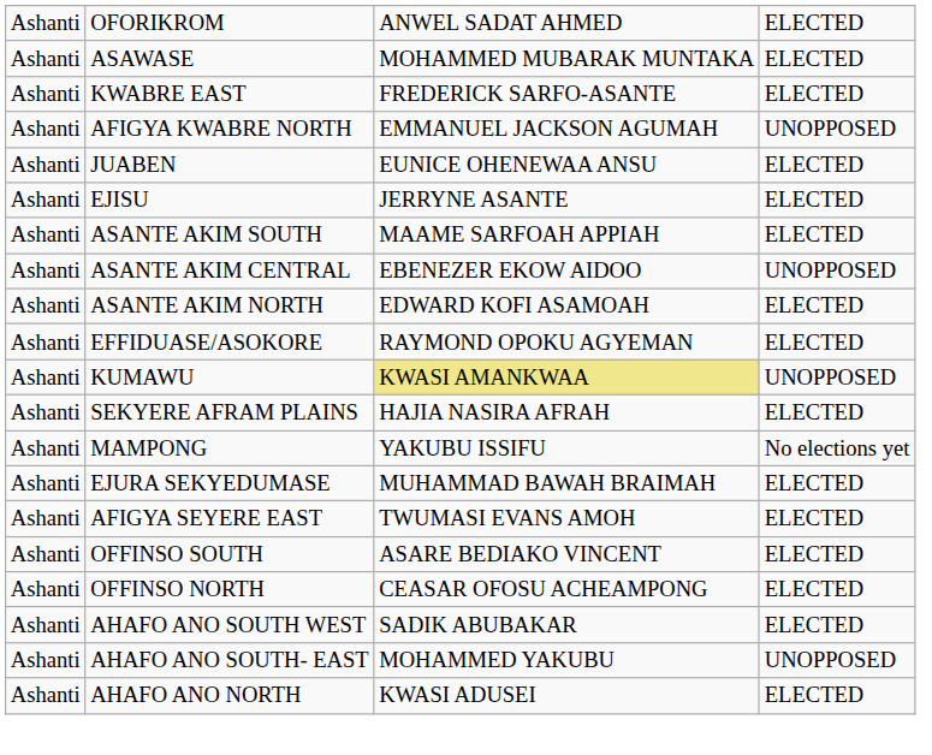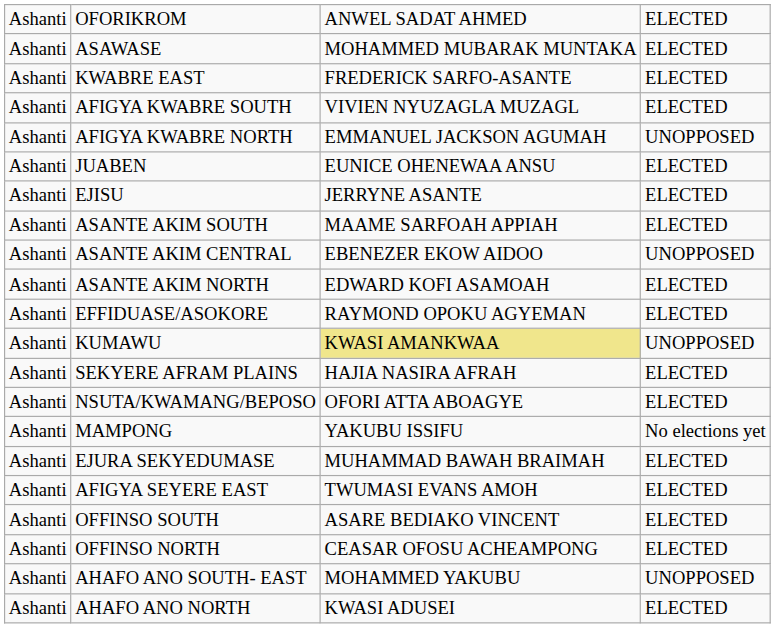 <table class="wikitable">
 <tr>
 <td>Ashanti</td>
 <td>OFORIKROM</td>
 <td>ANWEL SADAT AHMED</td>
 <td>ELECTED</td>
 </tr>
 <tr>
 <td>Ashanti</td>
 <td>ASAWASE</td>
 <td>MOHAMMED MUBARAK MUNTAKA</td>
 <td>ELECTED</td>
 </tr>
 <tr>
 <td>Ashanti</td>
 <td>KWABRE EAST</td>
 <td>FREDERICK SARFO-ASANTE</td>
+<td>ELECTED</td>
+</tr>
+<tr>
+<td>Ashanti</td>
+<td>AFIGYA KWABRE SOUTH</td>
+<td>VIVIEN NYUZAGLA MUZAGL</td>
 <td>ELECTED</td>
 </tr>
 <tr>
 <td>Ashanti</td>
 <td>AFIGYA KWABRE NORTH</td>
 <td>EMMANUEL JACKSON AGUMAH</td>
 <td>UNOPPOSED</td>
 </tr>
 <tr>
 <td>Ashanti</td>
 <td>JUABEN</td>
 <td>EUNICE OHENEWAA ANSU</td>
 <td>ELECTED</td>
 </tr>
 <tr>
 <td>Ashanti</td>
 <td>EJISU</td>
 <td>JERRYNE ASANTE</td>
 <td>ELECTED</td>
 </tr>
 <tr>
 <td>Ashanti</td>
 <td>ASANTE AKIM SOUTH</td>
 <td>MAAME SARFOAH APPIAH</td>
 <td>ELECTED</td>
 </tr>
 <tr>
 <td>Ashanti</td>
 <td>ASANTE AKIM CENTRAL</td>
 <td>EBENEZER EKOW AIDOO</td>
 <td>UNOPPOSED</td>
 </tr>
 <tr>
 <td>Ashanti</td>
 <td>ASANTE AKIM NORTH</td>
 <td>EDWARD KOFI ASAMOAH</td>
 <td>ELECTED</td>
 </tr>
 <tr>
 <td>Ashanti</td>
 <td>EFFIDUASE/ASOKORE</td>
 <td>RAYMOND OPOKU AGYEMAN</td>
 <td>ELECTED</td>
 </tr>
 <tr>
 <td>Ashanti</td>
 <td>KUMAWU</td>
 <td style="background: khaki;">KWASI AMANKWAA</td>
 <td>UNOPPOSED</td>
 </tr>
 <tr>
 <td>Ashanti</td>
 <td>SEKYERE AFRAM PLAINS</td>
 <td>HAJIA NASIRA AFRAH</td>
 <td>ELECTED</td>
 </tr>
 <tr>
 <td>Ashanti</td>
+<td>NSUTA/KWAMANG/BEPOSO</td>
+<td>OFORI ATTA ABOAGYE</td>
+<td>ELECTED</td>
+</tr>
+<tr>
+<td>Ashanti</td>
 <td>MAMPONG</td>
 <td>YAKUBU ISSIFU</td>
 <td>No elections yet</td>
 </tr>
 <tr>
 <td>Ashanti</td>
 <td>EJURA SEKYEDUMASE</td>
 <td>MUHAMMAD BAWAH BRAIMAH</td>
 <td>ELECTED</td>
 </tr>
 <tr>
 <td>Ashanti</td>
 <td>AFIGYA SEYERE EAST</td>
 <td>TWUMASI EVANS AMOH</td>
 <td>ELECTED</td>
 </tr>
 <tr>
 <td>Ashanti</td>
 <td>OFFINSO SOUTH</td>
 <td>ASARE BEDIAKO VINCENT</td>
 <td>ELECTED</td>
 </tr>
 <tr>
 <td>Ashanti</td>
 <td>OFFINSO NORTH</td>
 <td>CEASAR OFOSU ACHEAMPONG</td>
 <td>ELECTED</td>
 </tr>
 <tr>
 <td>Ashanti</td>
-<td>AHAFO ANO SOUTH WEST</td>
-<td>SADIK ABUBAKAR</td>
-<td>ELECTED</td>
-</tr>
-<tr>
-<td>Ashanti</td>
 <td>AHAFO ANO SOUTH- EAST</td>
 <td>MOHAMMED YAKUBU</td>
 <td>UNOPPOSED</td>
 </tr>
 <tr>
 <td>Ashanti</td>
 <td>AHAFO ANO NORTH</td>
 <td>KWASI ADUSEI</td>
 <td>ELECTED</td>
 </tr>
 </table>
